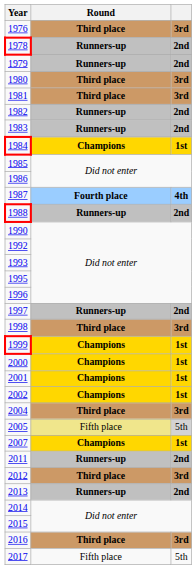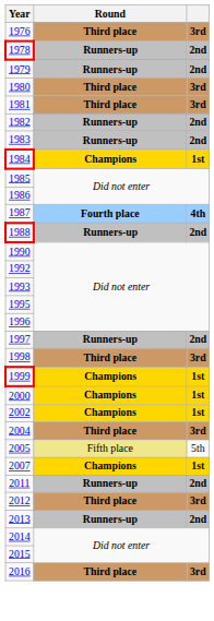 <table class="wikitable" style="text-align: center; font-size:90%">
 <tr>
 <th>Year</th>
 <th style="width:200px">Round</th>
 <th></th>
 </tr>
 <tr>
 <td><a href='#'>1976</a></td>
 <td bgcolor="cc9966"><strong>Third place</strong></td>
 <td bgcolor="cc9966"><strong>3rd</strong></td>
 </tr>
 <tr>
 <td style="border: 3px solid red"><a href='#'>1978</a></td>
 <td bgcolor=Silver><strong>Runners-up</strong></td>
 <td bgcolor=Silver><strong>2nd</strong></td>
 </tr>
 <tr>
 <td><a href='#'>1979</a></td>
 <td bgcolor=Silver><strong>Runners-up</strong></td>
 <td bgcolor=Silver><strong>2nd</strong></td>
 </tr>
 <tr>
 <td><a href='#'>1980</a></td>
 <td bgcolor="cc9966"><strong>Third place</strong></td>
 <td bgcolor="cc9966"><strong>3rd</strong></td>
 </tr>
 <tr>
 <td><a href='#'>1981</a></td>
 <td bgcolor="cc9966"><strong>Third place</strong></td>
 <td bgcolor="cc9966"><strong>3rd</strong></td>
 </tr>
 <tr>
 <td><a href='#'>1982</a></td>
 <td bgcolor=Silver><strong>Runners-up</strong></td>
 <td bgcolor=Silver><strong>2nd</strong></td>
 </tr>
 <tr>
 <td><a href='#'>1983</a></td>
 <td bgcolor=Silver><strong>Runners-up</strong></td>
 <td bgcolor=Silver><strong>2nd</strong></td>
 </tr>
 <tr>
 <td style="border: 3px solid red"><a href='#'>1984</a></td>
 <td bgcolor=Gold><strong>Champions</strong></td>
 <td bgcolor=Gold><strong>1st</strong></td>
 </tr>
 <tr>
 <td><a href='#'>1985</a></td>
 <td colspan="2" rowspan="2"><em>Did not enter</em></td>
 </tr>
 <tr>
 <td><a href='#'>1986</a></td>
 </tr>
 <tr>
 <td><a href='#'>1987</a></td>
 <td bgcolor="9acdff"><strong>Fourth place</strong></td>
 <td bgcolor="9acdff"><strong>4th</strong></td>
 </tr>
 <tr>
 <td style="border: 3px solid red"><a href='#'>1988</a></td>
 <td bgcolor=Silver><strong>Runners-up</strong></td>
 <td bgcolor=Silver><strong>2nd</strong></td>
 </tr>
 <tr>
 <td><a href='#'>1990</a></td>
 <td colspan="2" rowspan="5"><em>Did not enter</em></td>
 </tr>
 <tr>
 <td><a href='#'>1992</a></td>
 </tr>
 <tr>
 <td><a href='#'>1993</a></td>
 </tr>
 <tr>
 <td><a href='#'>1995</a></td>
 </tr>
 <tr>
 <td><a href='#'>1996</a></td>
 </tr>
 <tr>
 <td><a href='#'>1997</a></td>
 <td bgcolor=Silver><strong>Runners-up</strong></td>
 <td bgcolor=Silver><strong>2nd</strong></td>
 </tr>
 <tr>
 <td><a href='#'>1998</a></td>
 <td bgcolor="cc9966"><strong>Third place</strong></td>
 <td bgcolor="cc9966"><strong>3rd</strong></td>
 </tr>
 <tr>
 <td style="border: 3px solid red"><a href='#'>1999</a></td>
 <td bgcolor=Gold><strong>Champions</strong></td>
 <td bgcolor=Gold><strong>1st</strong></td>
 </tr>
 <tr>
 <td><a href='#'>2000</a></td>
 <td bgcolor=Gold><strong>Champions</strong></td>
 <td bgcolor=Gold><strong>1st</strong></td>
 </tr>
 <tr>
-<td><a href='#'>2001</a></td>
-<td bgcolor=Gold><strong>Champions</strong></td>
-<td bgcolor=Gold><strong>1st</strong></td>
-</tr>
-<tr>
 <td><a href='#'>2002</a></td>
 <td bgcolor=Gold><strong>Champions</strong></td>
 <td bgcolor=Gold><strong>1st</strong></td>
 </tr>
 <tr>
 <td><a href='#'>2004</a></td>
 <td bgcolor="cc9966"><strong>Third place</strong></td>
 <td bgcolor="cc9966"><strong>3rd</strong></td>
 </tr>
 <tr>
 <td><a href='#'>2005</a></td>
 <td style="background: khaki;">Fifth place</td>
-<td style="background: lightgrey;">5th</td>
+<td>5th</td>
 </tr>
 <tr>
 <td><a href='#'>2007</a></td>
 <td bgcolor=Gold><strong>Champions</strong></td>
 <td bgcolor=Gold><strong>1st</strong></td>
 </tr>
 <tr>
 <td><a href='#'>2011</a></td>
 <td bgcolor=Silver><strong>Runners-up</strong></td>
 <td bgcolor=Silver><strong>2nd</strong></td>
 </tr>
 <tr>
 <td><a href='#'>2012</a></td>
 <td bgcolor="cc9966"><strong>Third place</strong></td>
 <td bgcolor="cc9966"><strong>3rd</strong></td>
 </tr>
 <tr>
 <td><a href='#'>2013</a></td>
 <td bgcolor=Silver><strong>Runners-up</strong></td>
 <td bgcolor=Silver><strong>2nd</strong></td>
 </tr>
 <tr>
 <td><a href='#'>2014</a></td>
 <td colspan="2" rowspan="2"><em>Did not enter</em></td>
 </tr>
 <tr>
 <td><a href='#'>2015</a></td>
 </tr>
 <tr>
 <td><a href='#'>2016</a></td>
 <td bgcolor="cc9966"><strong>Third place</strong></td>
 <td bgcolor="cc9966"><strong>3rd</strong></td>
 </tr>
-<tr>
-<td><a href='#'>2017</a></td>
-<td>Fifth place</td>
-<td>5th</td>
-</tr>
 </table>
